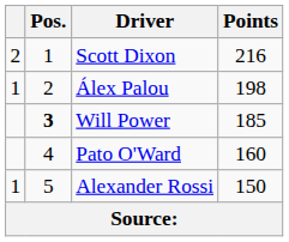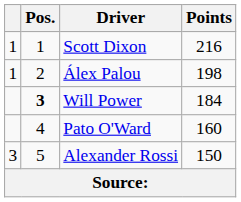 <table class="wikitable">
 <tr>
 <th></th>
 <th>Pos.</th>
 <th>Driver</th>
 <th>Points</th>
 </tr>
 <tr>
-<td align="center"> 2</td>
+<td align="center"> 1</td>
 <td align="center">1</td>
 <td> <a href='#'>Scott Dixon</a></td>
 <td align="center">216</td>
 </tr>
 <tr>
 <td align="center"> 1</td>
 <td align="center">2</td>
 <td> <a href='#'>Álex Palou</a></td>
 <td align="center">198</td>
 </tr>
 <tr>
 <td align="center"></td>
 <td align="center"><strong>3</strong></td>
 <td> <a href='#'>Will Power</a></td>
-<td align="center">185</td>
+<td align="center">184</td>
 </tr>
 <tr>
 <td align="center"></td>
 <td align="center">4</td>
 <td> <a href='#'>Pato O'Ward</a></td>
 <td align="center">160</td>
 </tr>
 <tr>
-<td align="center"> 1</td>
+<td align="center"> 3</td>
 <td align="center">5</td>
 <td> <a href='#'>Alexander Rossi</a></td>
 <td align="center">150</td>
 </tr>
 <tr>
 <th colspan="4">Source:</th>
 </tr>
 </table>
